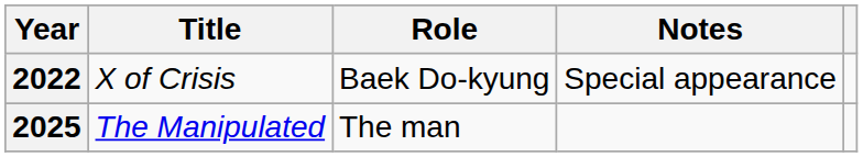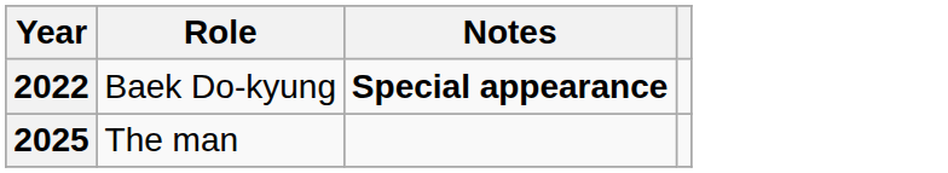 <table class="wikitable plainrowheaders">
 <tr>
 <th scope="col">Year</th>
-<th scope="col">Title</th>
 <th scope="col">Role</th>
 <th scope="col">Notes</th>
 <th scope="col" class="unsortable"></th>
 </tr>
 <tr>
 <th scope="row">2022</th>
-<td><em>X of Crisis</em></td>
 <td>Baek Do-kyung</td>
-<td>Special appearance</td>
+<td><strong>Special appearance</strong></td>
 <td style="text-align:center"></td>
 </tr>
 <tr>
 <th scope="row">2025</th>
-<td><em><a href='#'>The Manipulated</a></em></td>
 <td>The man</td>
 <td></td>
 <td style="text-align:center"></td>
 </tr>
 </table>
